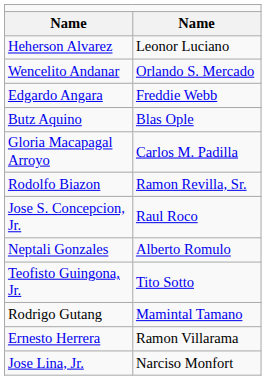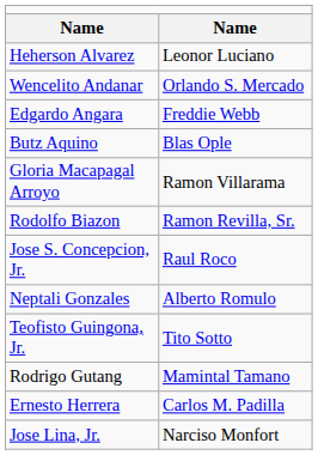 <table class=wikitable style="font-size:90%">
 <tr>
 <td colspan=4 bgcolor=></td>
 </tr>
 <tr>
 <th width=120px>Name</th>
 <th width=120px>Name</th>
 </tr>
 <tr>
 <td><a href='#'>Heherson Alvarez</a></td>
 <td>Leonor Luciano</td>
 </tr>
 <tr>
 <td><a href='#'>Wencelito Andanar</a></td>
 <td><a href='#'>Orlando S. Mercado</a></td>
 </tr>
 <tr>
 <td><a href='#'>Edgardo Angara</a></td>
 <td><a href='#'>Freddie Webb</a></td>
 </tr>
 <tr>
 <td><a href='#'>Butz Aquino</a></td>
 <td><a href='#'>Blas Ople</a></td>
 </tr>
 <tr>
 <td><a href='#'>Gloria Macapagal Arroyo</a></td>
-<td><a href='#'>Carlos M. Padilla</a></td>
+<td>Ramon Villarama</td>
 </tr>
 <tr>
 <td><a href='#'>Rodolfo Biazon</a></td>
 <td><a href='#'>Ramon Revilla, Sr.</a></td>
 </tr>
 <tr>
 <td><a href='#'>Jose S. Concepcion, Jr.</a></td>
 <td><a href='#'>Raul Roco</a></td>
 </tr>
 <tr>
 <td><a href='#'>Neptali Gonzales</a></td>
 <td><a href='#'>Alberto Romulo</a></td>
 </tr>
 <tr>
 <td><a href='#'>Teofisto Guingona, Jr.</a></td>
 <td><a href='#'>Tito Sotto</a></td>
 </tr>
 <tr>
 <td>Rodrigo Gutang</td>
 <td><a href='#'>Mamintal Tamano</a></td>
 </tr>
 <tr>
 <td><a href='#'>Ernesto Herrera</a></td>
-<td>Ramon Villarama</td>
+<td><a href='#'>Carlos M. Padilla</a></td>
 </tr>
 <tr>
 <td><a href='#'>Jose Lina, Jr.</a></td>
 <td>Narciso Monfort</td>
 </tr>
 </table>
